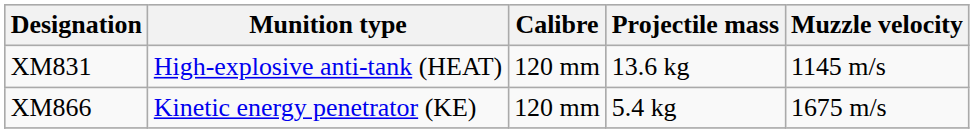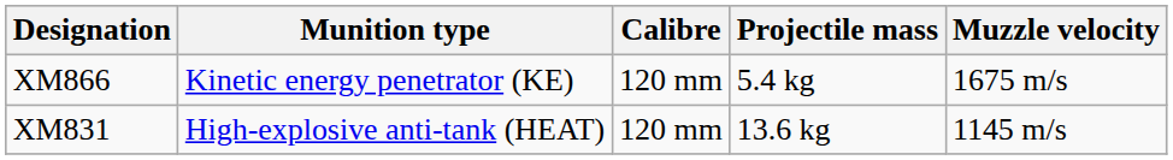 <table class="wikitable">
 <tr>
 <th>Designation</th>
 <th>Munition type</th>
 <th>Calibre</th>
 <th>Projectile mass</th>
 <th>Muzzle velocity</th>
 </tr>
 <tr>
+<td>XM866</td>
+<td><a href='#'>Kinetic energy penetrator</a> (KE)</td>
+<td>120 mm</td>
+<td>5.4 kg</td>
+<td>1675 m/s</td>
+</tr>
+<tr>
 <td>XM831</td>
 <td><a href='#'>High-explosive anti-tank</a> (HEAT)</td>
 <td>120 mm</td>
 <td>13.6 kg</td>
 <td>1145 m/s</td>
 </tr>
-<tr>
-<td>XM866</td>
-<td><a href='#'>Kinetic energy penetrator</a> (KE)</td>
-<td>120 mm</td>
-<td>5.4 kg</td>
-<td>1675 m/s</td>
-</tr>
 </table>
